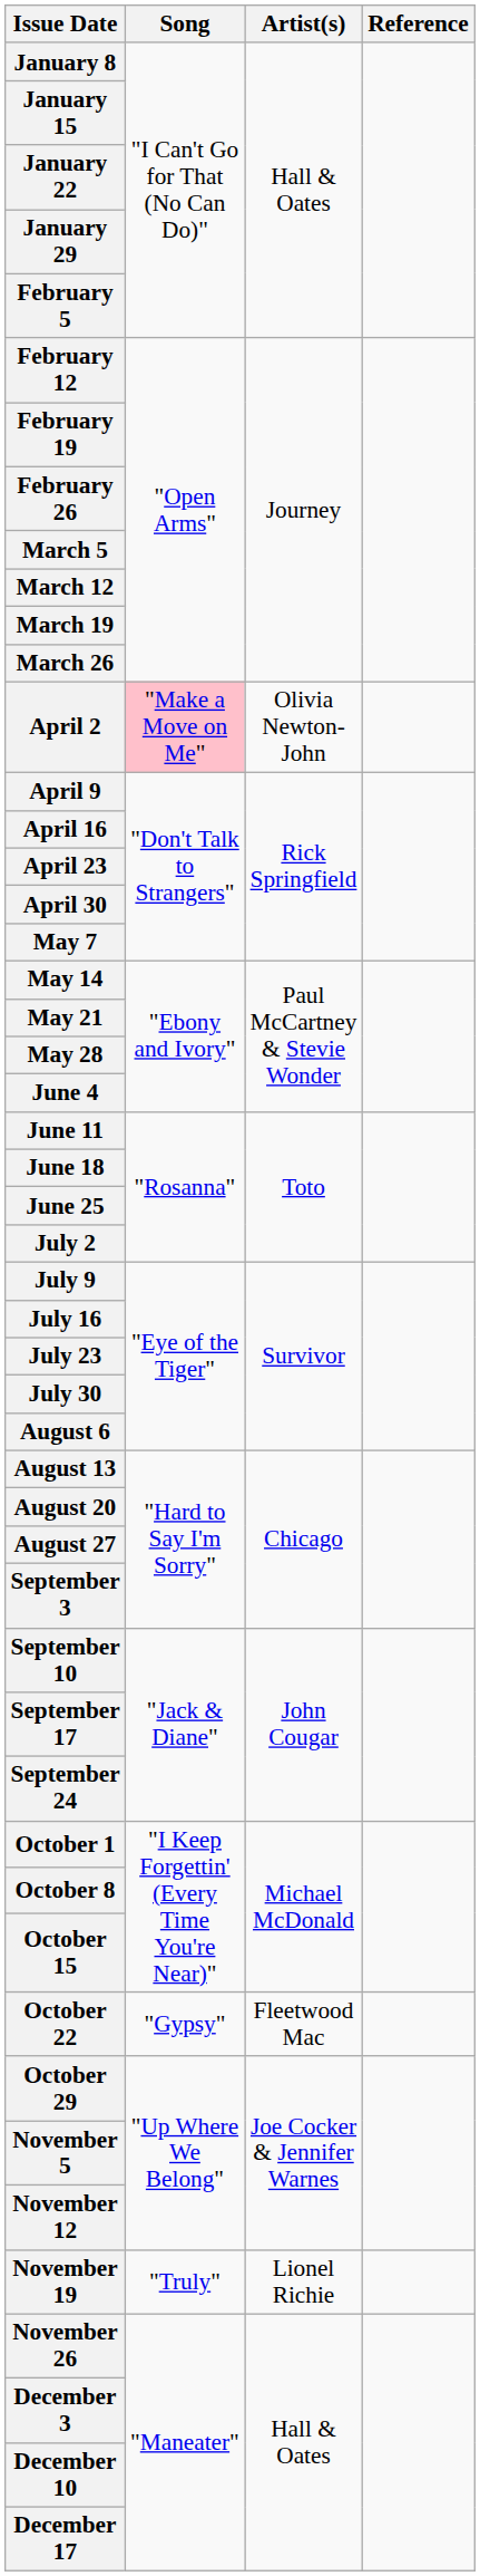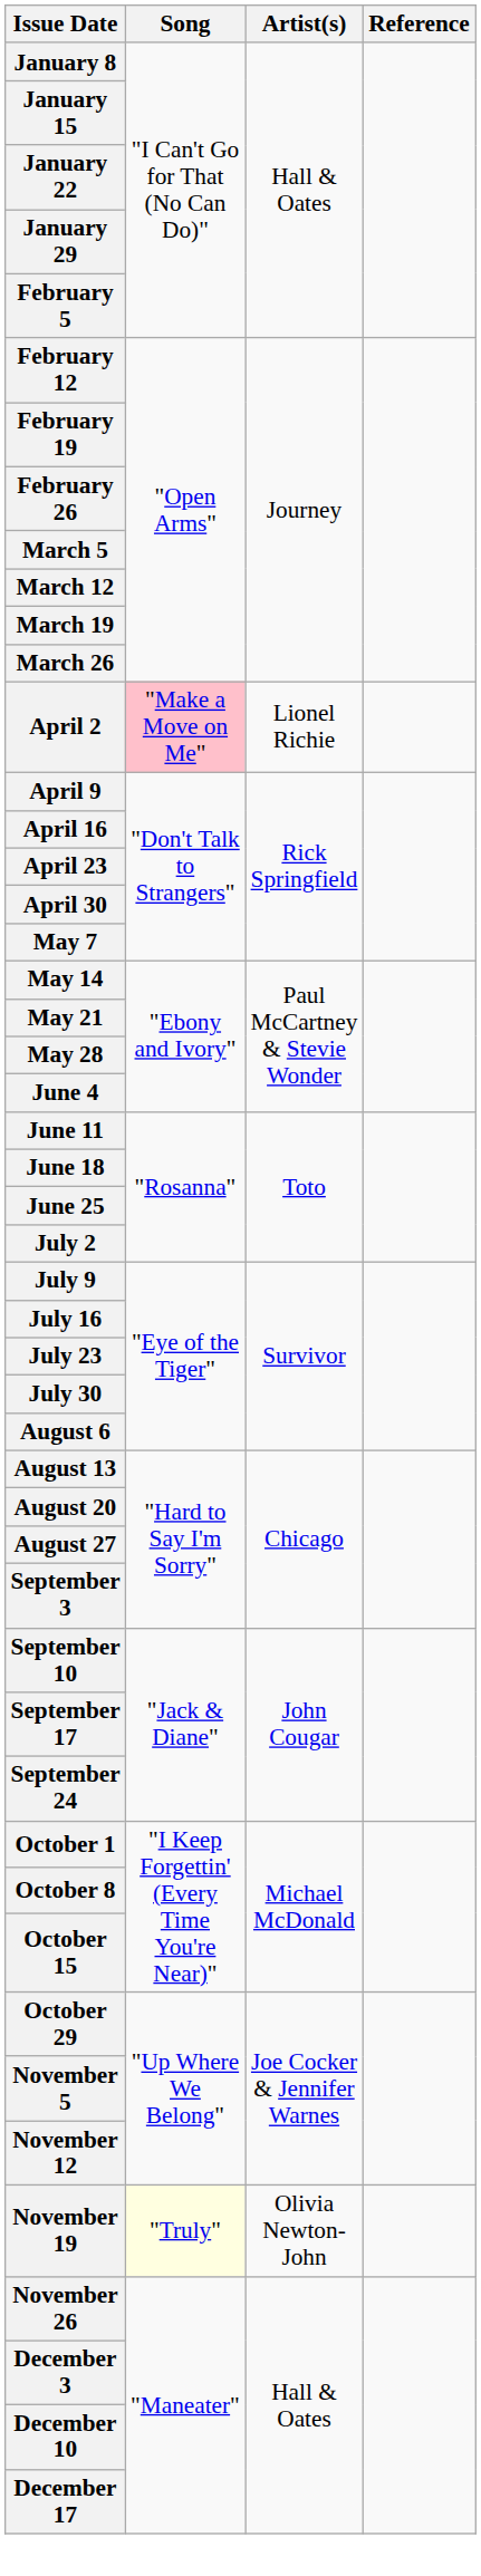 <table class="wikitable plainrowheaders"  style="text-align:center; width:50%;">
 <tr>
 <th width=15%>Issue Date</th>
 <th width=40%>Song</th>
 <th width=35%>Artist(s)</th>
 <th width=10%>Reference</th>
 </tr>
 <tr>
 <th scope="row">January 8</th>
 <td rowspan="5">"I Can't Go for That (No Can Do)"</td>
 <td rowspan="5">Hall & Oates</td>
 <td rowspan="5"></td>
 </tr>
 <tr>
 <th scope="row">January 15</th>
 </tr>
 <tr>
 <th scope="row">January 22</th>
 </tr>
 <tr>
 <th scope="row">January 29</th>
 </tr>
 <tr>
 <th scope="row">February 5</th>
 </tr>
 <tr>
 <th scope="row">February 12</th>
 <td rowspan="7">"<a href='#'>Open Arms</a>"</td>
 <td rowspan="7">Journey</td>
 <td rowspan="7"></td>
 </tr>
 <tr>
 <th scope="row">February 19</th>
 </tr>
 <tr>
 <th scope="row">February 26</th>
 </tr>
 <tr>
 <th scope="row">March 5</th>
 </tr>
 <tr>
 <th scope="row">March 12</th>
 </tr>
 <tr>
 <th scope="row">March 19</th>
 </tr>
 <tr>
 <th scope="row">March 26</th>
 </tr>
 <tr>
 <th scope="row">April 2</th>
 <td style="background: pink;">"<a href='#'>Make a Move on Me</a>"</td>
-<td>Olivia Newton-John</td>
+<td>Lionel Richie</td>
 <td></td>
 </tr>
 <tr>
 <th scope="row">April 9</th>
 <td rowspan="5">"<a href='#'>Don't Talk to Strangers</a>"</td>
 <td rowspan="5"><a href='#'>Rick Springfield</a></td>
 <td rowspan="5"></td>
 </tr>
 <tr>
 <th scope="row">April 16</th>
 </tr>
 <tr>
 <th scope="row">April 23</th>
 </tr>
 <tr>
 <th scope="row">April 30</th>
 </tr>
 <tr>
 <th scope="row">May 7</th>
 </tr>
 <tr>
 <th scope="row">May 14</th>
 <td rowspan="4">"<a href='#'>Ebony and Ivory</a>"</td>
 <td rowspan="4">Paul McCartney & <a href='#'>Stevie Wonder</a></td>
 <td rowspan="4"></td>
 </tr>
 <tr>
 <th scope="row">May 21</th>
 </tr>
 <tr>
 <th scope="row">May 28</th>
 </tr>
 <tr>
 <th scope="row">June 4</th>
 </tr>
 <tr>
 <th scope="row">June 11</th>
 <td rowspan="4">"<a href='#'>Rosanna</a>"</td>
 <td rowspan="4"><a href='#'>Toto</a></td>
 <td rowspan="4"></td>
 </tr>
 <tr>
 <th scope="row">June 18</th>
 </tr>
 <tr>
 <th scope="row">June 25</th>
 </tr>
 <tr>
 <th scope="row">July 2</th>
 </tr>
 <tr>
 <th scope="row">July 9</th>
 <td rowspan="5">"<a href='#'>Eye of the Tiger</a>"</td>
 <td rowspan="5"><a href='#'>Survivor</a></td>
 <td rowspan="5"></td>
 </tr>
 <tr>
 <th scope="row">July 16</th>
 </tr>
 <tr>
 <th scope="row">July 23</th>
 </tr>
 <tr>
 <th scope="row">July 30</th>
 </tr>
 <tr>
 <th scope="row">August 6</th>
 </tr>
 <tr>
 <th scope="row">August 13</th>
 <td rowspan="4">"<a href='#'>Hard to Say I'm Sorry</a>"</td>
 <td rowspan="4"><a href='#'>Chicago</a></td>
 <td rowspan="4"></td>
 </tr>
 <tr>
 <th scope="row">August 20</th>
 </tr>
 <tr>
 <th scope="row">August 27</th>
 </tr>
 <tr>
 <th scope="row">September 3</th>
 </tr>
 <tr>
 <th scope="row">September 10</th>
 <td rowspan="3">"<a href='#'>Jack & Diane</a>"</td>
 <td rowspan="3"><a href='#'>John Cougar</a></td>
 <td rowspan="3"></td>
 </tr>
 <tr>
 <th scope="row">September 17</th>
 </tr>
 <tr>
 <th scope="row">September 24</th>
 </tr>
 <tr>
 <th scope="row">October 1</th>
 <td rowspan="3">"<a href='#'>I Keep Forgettin' (Every Time You're Near)</a>"</td>
 <td rowspan="3"><a href='#'>Michael McDonald</a></td>
 <td rowspan="3"></td>
 </tr>
 <tr>
 <th scope="row">October 8</th>
 </tr>
 <tr>
 <th scope="row">October 15</th>
 </tr>
 <tr>
-<th scope="row">October 22</th>
-<td>"<a href='#'>Gypsy</a>"</td>
-<td>Fleetwood Mac</td>
-<td></td>
-</tr>
-<tr>
 <th scope="row">October 29</th>
 <td rowspan="3">"<a href='#'>Up Where We Belong</a>"</td>
 <td rowspan="3"><a href='#'>Joe Cocker</a> & <a href='#'>Jennifer Warnes</a></td>
 <td rowspan="3"></td>
 </tr>
 <tr>
 <th scope="row">November 5</th>
 </tr>
 <tr>
 <th scope="row">November 12</th>
 </tr>
 <tr>
 <th scope="row">November 19</th>
-<td>"<a href='#'>Truly</a>"</td>
-<td>Lionel Richie</td>
+<td style="background: lightyellow;">"<a href='#'>Truly</a>"</td>
+<td>Olivia Newton-John</td>
 <td></td>
 </tr>
 <tr>
 <th scope="row">November 26</th>
 <td rowspan="4">"<a href='#'>Maneater</a>"</td>
 <td rowspan="4">Hall & Oates</td>
 <td rowspan="4"></td>
 </tr>
 <tr>
 <th scope="row">December 3</th>
 </tr>
 <tr>
 <th scope="row">December 10</th>
 </tr>
 <tr>
 <th scope="row">December 17</th>
 </tr>
 </table>
